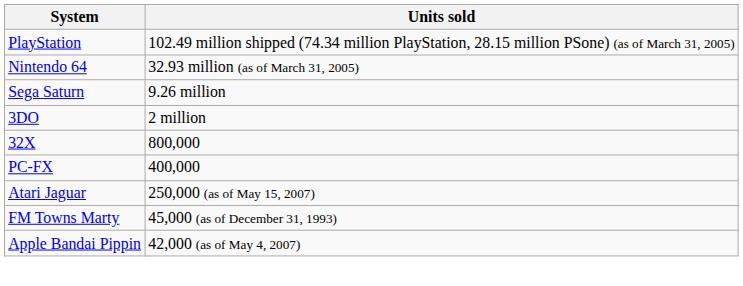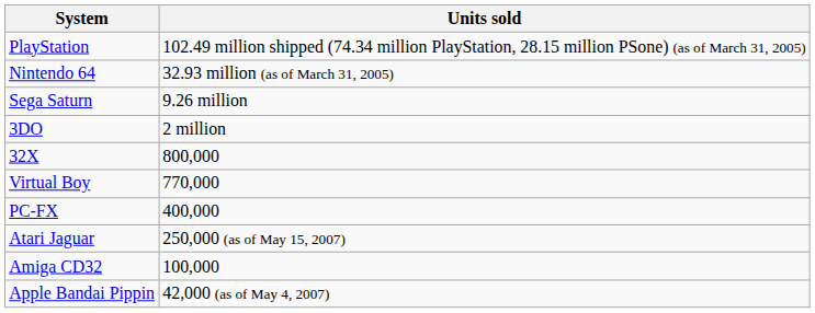 <table class="wikitable">
 <tr>
 <th>System</th>
 <th>Units sold</th>
 </tr>
 <tr>
 <td><a href='#'>PlayStation</a></td>
 <td>102.49 million shipped (74.34 million PlayStation, 28.15 million PSone) <small>(as of March 31, 2005)</small></td>
 </tr>
 <tr>
 <td><a href='#'>Nintendo 64</a></td>
 <td>32.93 million <small>(as of March 31, 2005)</small></td>
 </tr>
 <tr>
 <td><a href='#'>Sega Saturn</a></td>
 <td>9.26 million</td>
 </tr>
 <tr>
 <td><a href='#'>3DO</a></td>
 <td>2 million</td>
 </tr>
 <tr>
 <td><a href='#'>32X</a></td>
 <td>800,000</td>
 </tr>
 <tr>
+<td><a href='#'>Virtual Boy</a></td>
+<td>770,000</td>
+</tr>
+<tr>
 <td><a href='#'>PC-FX</a></td>
 <td>400,000</td>
 </tr>
 <tr>
 <td><a href='#'>Atari Jaguar</a></td>
 <td>250,000 <small>(as of May 15, 2007)</small></td>
 </tr>
 <tr>
-<td><a href='#'>FM Towns Marty</a></td>
-<td>45,000 <small>(as of December 31, 1993)</small></td>
+<td><a href='#'>Amiga CD32</a></td>
+<td>100,000</td>
 </tr>
 <tr>
 <td><a href='#'>Apple Bandai Pippin</a></td>
 <td>42,000 <small>(as of May 4, 2007)</small></td>
 </tr>
 </table>
